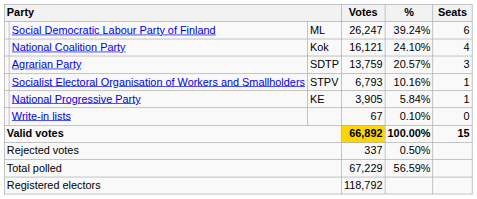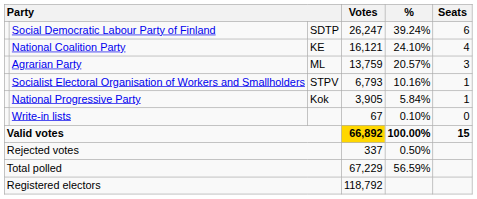 <table class="wikitable" border="1" style="text-align:right;">
 <tr>
 <th style="text-align:left;" colspan=3>Party</th>
 <th align=center width="50">Votes</th>
 <th align=center width="50">%</th>
 <th align=center width="50">Seats</th>
 </tr>
 <tr>
 <td></td>
 <td align=left style="white-space: nowrap;"><a href='#'>Social Democratic Labour Party of Finland</a></td>
-<td align=left>ML</td>
+<td align=left>SDTP</td>
 <td>26,247</td>
 <td>39.24%</td>
 <td>6</td>
 </tr>
 <tr>
 <td></td>
 <td align=left><a href='#'>National Coalition Party</a></td>
-<td align=left>Kok</td>
+<td align=left>KE</td>
 <td>16,121</td>
 <td>24.10%</td>
 <td>4</td>
 </tr>
 <tr>
 <td></td>
 <td align=left><a href='#'>Agrarian Party</a></td>
-<td align=left>SDTP</td>
+<td align=left>ML</td>
 <td>13,759</td>
 <td>20.57%</td>
 <td>3</td>
 </tr>
 <tr>
 <td></td>
 <td align=left><a href='#'>Socialist Electoral Organisation of Workers and Smallholders</a></td>
 <td align=left>STPV</td>
 <td>6,793</td>
 <td>10.16%</td>
 <td>1</td>
 </tr>
 <tr>
 <td></td>
 <td align=left><a href='#'>National Progressive Party</a></td>
-<td align=left>KE</td>
+<td align=left>Kok</td>
 <td>3,905</td>
 <td>5.84%</td>
 <td>1</td>
 </tr>
 <tr>
 <td></td>
 <td align=left><a href='#'>Write-in lists</a></td>
 <td align=left></td>
 <td>67</td>
 <td>0.10%</td>
 <td>0</td>
 </tr>
 <tr style="font-weight:bold">
 <td align=left colspan=3>Valid votes</td>
 <td style="background: gold;">66,892</td>
 <td>100.00%</td>
 <td>15</td>
 </tr>
 <tr>
 <td align=left colspan=3>Rejected votes</td>
 <td>337</td>
 <td>0.50%</td>
 <td></td>
 </tr>
 <tr>
 <td align=left colspan=3>Total polled</td>
 <td>67,229</td>
 <td>56.59%</td>
 <td></td>
 </tr>
 <tr>
 <td align=left colspan=3>Registered electors</td>
 <td>118,792</td>
 <td></td>
 <td></td>
 </tr>
 </table>
